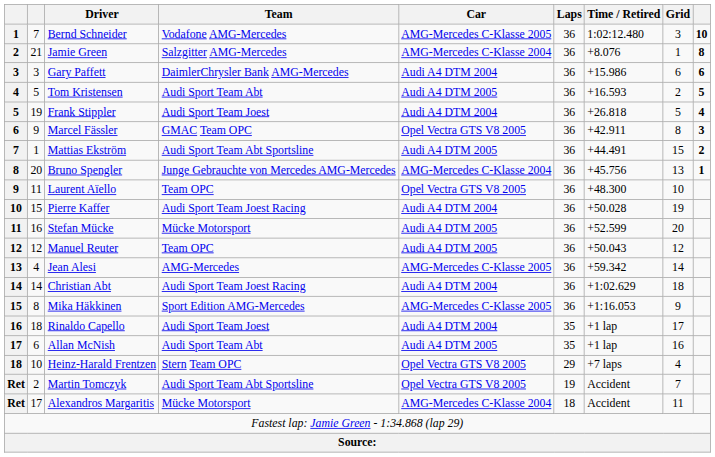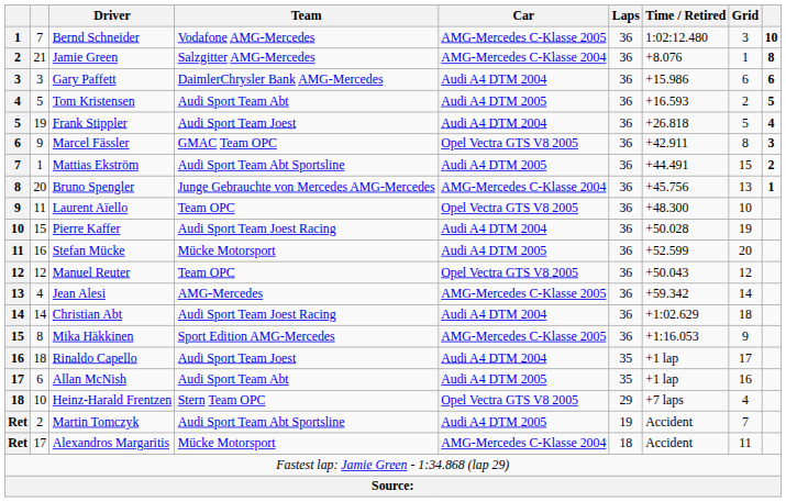 <table class="wikitable" style="font-size:90%;">
 <tr>
 <th></th>
 <th></th>
 <th>Driver</th>
 <th>Team</th>
 <th>Car</th>
 <th>Laps</th>
 <th>Time / Retired</th>
 <th>Grid</th>
 <th></th>
 </tr>
 <tr>
 <th>1</th>
 <td align="center">7</td>
 <td> <a href='#'>Bernd Schneider</a></td>
 <td><a href='#'>Vodafone</a> <a href='#'>AMG-Mercedes</a></td>
 <td><a href='#'>AMG-Mercedes C-Klasse 2005</a></td>
 <td align="center">36</td>
 <td>1:02:12.480</td>
 <td align="center">3</td>
 <td align="center"><strong>10</strong></td>
 </tr>
 <tr>
 <th>2</th>
 <td align="center">21</td>
 <td> <a href='#'>Jamie Green</a></td>
 <td><a href='#'>Salzgitter</a> <a href='#'>AMG-Mercedes</a></td>
 <td><a href='#'>AMG-Mercedes C-Klasse 2004</a></td>
 <td align="center">36</td>
 <td>+8.076</td>
 <td align="center">1</td>
 <td align="center"><strong>8</strong></td>
 </tr>
 <tr>
 <th>3</th>
 <td align="center">3</td>
 <td> <a href='#'>Gary Paffett</a></td>
 <td><a href='#'>DaimlerChrysler Bank</a> <a href='#'>AMG-Mercedes</a></td>
 <td><a href='#'>Audi A4 DTM 2004</a></td>
 <td align="center">36</td>
 <td>+15.986</td>
 <td align="center">6</td>
 <td align="center"><strong>6</strong></td>
 </tr>
 <tr>
 <th>4</th>
 <td align="center">5</td>
 <td> <a href='#'>Tom Kristensen</a></td>
 <td><a href='#'>Audi Sport Team Abt</a></td>
 <td><a href='#'>Audi A4 DTM 2005</a></td>
 <td align="center">36</td>
 <td>+16.593</td>
 <td align="center">2</td>
 <td align="center"><strong>5</strong></td>
 </tr>
 <tr>
 <th>5</th>
 <td align="center">19</td>
 <td> <a href='#'>Frank Stippler</a></td>
 <td><a href='#'>Audi Sport Team Joest</a></td>
 <td><a href='#'>Audi A4 DTM 2004</a></td>
 <td align="center">36</td>
 <td>+26.818</td>
 <td align="center">5</td>
 <td align="center"><strong>4</strong></td>
 </tr>
 <tr>
 <th>6</th>
 <td align="center">9</td>
 <td> <a href='#'>Marcel Fässler</a></td>
 <td><a href='#'>GMAC</a> <a href='#'>Team OPC</a></td>
 <td><a href='#'>Opel Vectra GTS V8 2005</a></td>
 <td align="center">36</td>
 <td>+42.911</td>
 <td align="center">8</td>
 <td align="center"><strong>3</strong></td>
 </tr>
 <tr>
 <th>7</th>
 <td align="center">1</td>
 <td> <a href='#'>Mattias Ekström</a></td>
 <td><a href='#'>Audi Sport Team Abt Sportsline</a></td>
 <td><a href='#'>Audi A4 DTM 2005</a></td>
 <td align="center">36</td>
 <td>+44.491</td>
 <td align="center">15</td>
 <td align="center"><strong>2</strong></td>
 </tr>
 <tr>
 <th>8</th>
 <td align="center">20</td>
 <td> <a href='#'>Bruno Spengler</a></td>
 <td><a href='#'>Junge Gebrauchte von Mercedes AMG-Mercedes</a></td>
 <td><a href='#'>AMG-Mercedes C-Klasse 2004</a></td>
 <td align="center">36</td>
 <td>+45.756</td>
 <td align="center">13</td>
 <td align="center"><strong>1</strong></td>
 </tr>
 <tr>
 <th>9</th>
 <td align="center">11</td>
 <td> <a href='#'>Laurent Aïello</a></td>
 <td><a href='#'>Team OPC</a></td>
 <td><a href='#'>Opel Vectra GTS V8 2005</a></td>
 <td align="center">36</td>
 <td>+48.300</td>
 <td align="center">10</td>
 <td align="center"></td>
 </tr>
 <tr>
 <th>10</th>
 <td align="center">15</td>
 <td> <a href='#'>Pierre Kaffer</a></td>
 <td><a href='#'>Audi Sport Team Joest Racing</a></td>
 <td><a href='#'>Audi A4 DTM 2004</a></td>
 <td align="center">36</td>
 <td>+50.028</td>
 <td align="center">19</td>
 <td align="center"></td>
 </tr>
 <tr>
 <th>11</th>
 <td align="center">16</td>
 <td> <a href='#'>Stefan Mücke</a></td>
 <td><a href='#'>Mücke Motorsport</a></td>
 <td><a href='#'>Audi A4 DTM 2005</a></td>
 <td align="center">36</td>
 <td>+52.599</td>
 <td align="center">20</td>
 <td align="center"></td>
 </tr>
 <tr>
 <th>12</th>
 <td align="center">12</td>
 <td> <a href='#'>Manuel Reuter</a></td>
 <td><a href='#'>Team OPC</a></td>
-<td><a href='#'>Audi A4 DTM 2005</a></td>
+<td><a href='#'>Opel Vectra GTS V8 2005</a></td>
 <td align="center">36</td>
 <td>+50.043</td>
 <td align="center">12</td>
 <td align="center"></td>
 </tr>
 <tr>
 <th>13</th>
 <td align="center">4</td>
 <td> <a href='#'>Jean Alesi</a></td>
 <td><a href='#'>AMG-Mercedes</a></td>
 <td><a href='#'>AMG-Mercedes C-Klasse 2005</a></td>
 <td align="center">36</td>
 <td>+59.342</td>
 <td align="center">14</td>
 <td align="center"></td>
 </tr>
 <tr>
 <th>14</th>
 <td align="center">14</td>
 <td> <a href='#'>Christian Abt</a></td>
 <td><a href='#'>Audi Sport Team Joest Racing</a></td>
 <td><a href='#'>Audi A4 DTM 2004</a></td>
 <td align="center">36</td>
 <td>+1:02.629</td>
 <td align="center">18</td>
 <td align="center"></td>
 </tr>
 <tr>
 <th>15</th>
 <td align="center">8</td>
 <td> <a href='#'>Mika Häkkinen</a></td>
 <td><a href='#'>Sport Edition AMG-Mercedes</a></td>
 <td><a href='#'>AMG-Mercedes C-Klasse 2005</a></td>
 <td align="center">36</td>
 <td>+1:16.053</td>
 <td align="center">9</td>
 <td align="center"></td>
 </tr>
 <tr>
 <th>16</th>
 <td align="center">18</td>
 <td> <a href='#'>Rinaldo Capello</a></td>
 <td><a href='#'>Audi Sport Team Joest</a></td>
 <td><a href='#'>Audi A4 DTM 2004</a></td>
 <td align="center">35</td>
 <td>+1 lap</td>
 <td align="center">17</td>
 <td align="center"></td>
 </tr>
 <tr>
 <th>17</th>
 <td align="center">6</td>
 <td> <a href='#'>Allan McNish</a></td>
 <td><a href='#'>Audi Sport Team Abt</a></td>
 <td><a href='#'>Audi A4 DTM 2005</a></td>
 <td align="center">35</td>
 <td>+1 lap</td>
 <td align="center">16</td>
 <td align="center"></td>
 </tr>
 <tr>
 <th>18</th>
 <td align="center">10</td>
 <td> <a href='#'>Heinz-Harald Frentzen</a></td>
 <td><a href='#'>Stern</a> <a href='#'>Team OPC</a></td>
 <td><a href='#'>Opel Vectra GTS V8 2005</a></td>
 <td align="center">29</td>
 <td>+7 laps</td>
 <td align="center">4</td>
 <td align="center"></td>
 </tr>
 <tr>
 <th>Ret</th>
 <td align="center">2</td>
 <td> <a href='#'>Martin Tomczyk</a></td>
 <td><a href='#'>Audi Sport Team Abt Sportsline</a></td>
-<td><a href='#'>Opel Vectra GTS V8 2005</a></td>
+<td><a href='#'>Audi A4 DTM 2005</a></td>
 <td align="center">19</td>
 <td>Accident</td>
 <td align="center">7</td>
 <td align="center"></td>
 </tr>
 <tr>
 <th>Ret</th>
 <td align="center">17</td>
 <td> <a href='#'>Alexandros Margaritis</a></td>
 <td><a href='#'>Mücke Motorsport</a></td>
 <td><a href='#'>AMG-Mercedes C-Klasse 2004</a></td>
 <td align="center">18</td>
 <td>Accident</td>
 <td align="center">11</td>
 <td align="center"></td>
 </tr>
 <tr>
 <td colspan=9 align=center><em>Fastest lap: <a href='#'>Jamie Green</a> - 1:34.868 (lap 29)</em></td>
 </tr>
 <tr>
 <th colspan=9>Source:</th>
 </tr>
 </table>
